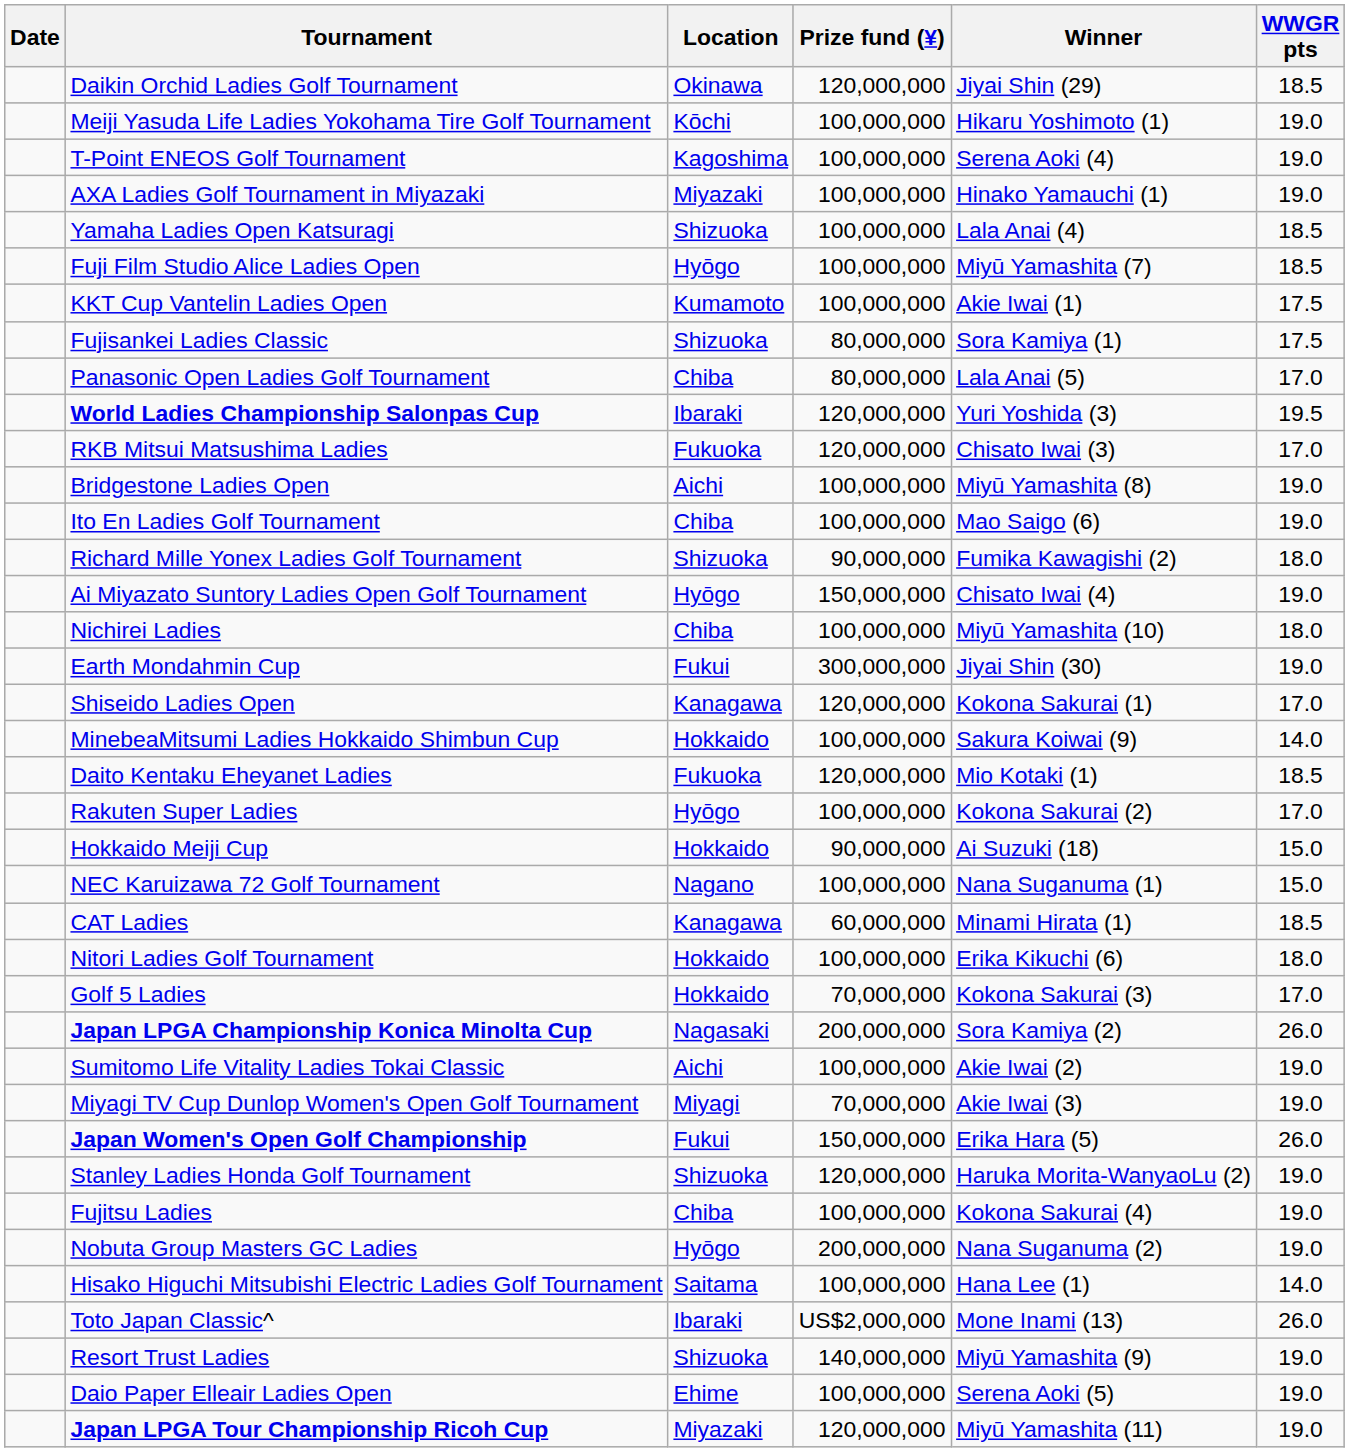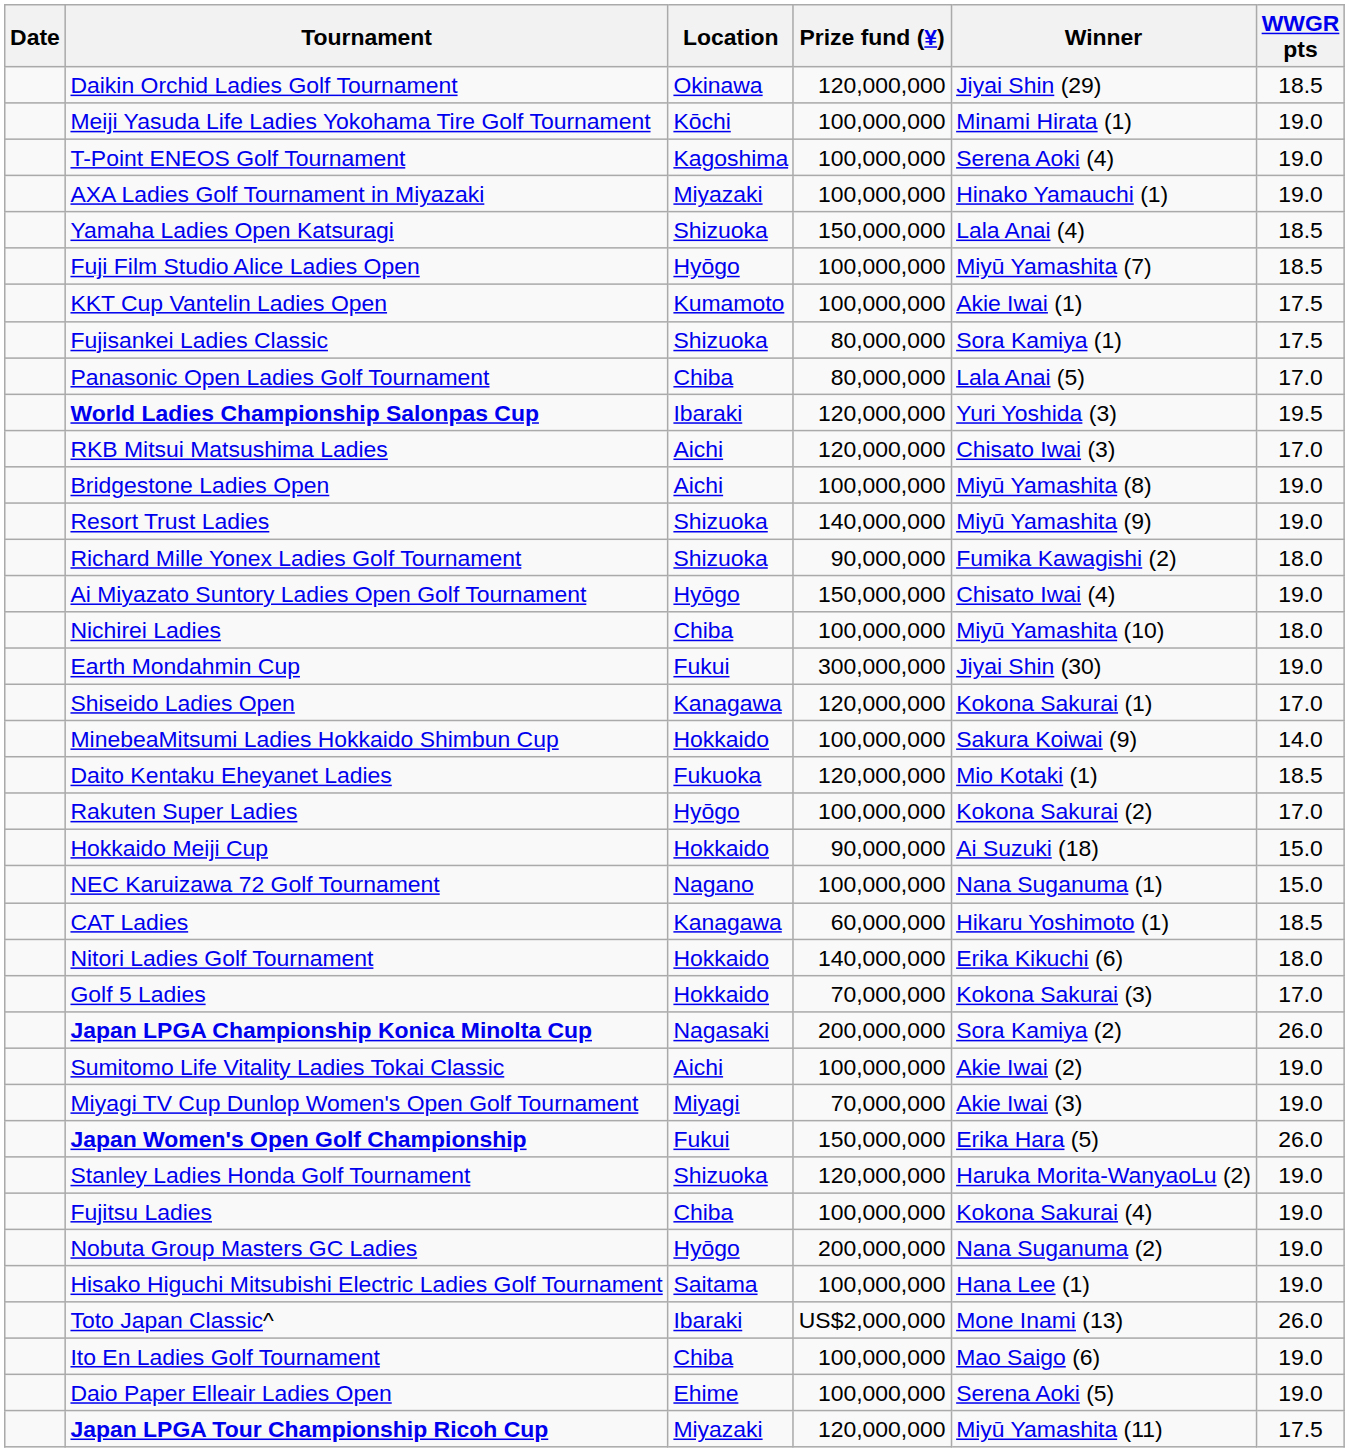 <table class="wikitable sortable" style="font-size:95%;">
 <tr>
 <th>Date</th>
 <th>Tournament</th>
 <th>Location</th>
 <th>Prize fund (<a href='#'>¥</a>)</th>
 <th>Winner</th>
 <th><a href='#'>WWGR</a><br>pts</th>
 </tr>
 <tr>
 <td></td>
 <td><a href='#'>Daikin Orchid Ladies Golf Tournament</a></td>
 <td><a href='#'>Okinawa</a></td>
 <td align=right>120,000,000</td>
 <td> <a href='#'>Jiyai Shin</a> (29)</td>
 <td align=center>18.5</td>
 </tr>
 <tr>
 <td></td>
 <td><a href='#'>Meiji Yasuda Life Ladies Yokohama Tire Golf Tournament</a></td>
 <td><a href='#'>Kōchi</a></td>
 <td align=right>100,000,000</td>
-<td> <a href='#'>Hikaru Yoshimoto</a> (1)</td>
+<td> <a href='#'>Minami Hirata</a> (1)</td>
 <td align=center>19.0</td>
 </tr>
 <tr>
 <td></td>
 <td><a href='#'>T-Point ENEOS Golf Tournament</a></td>
 <td><a href='#'>Kagoshima</a></td>
 <td align=right>100,000,000</td>
 <td> <a href='#'>Serena Aoki</a> (4)</td>
 <td align=center>19.0</td>
 </tr>
 <tr>
 <td></td>
 <td><a href='#'>AXA Ladies Golf Tournament in Miyazaki</a></td>
 <td><a href='#'>Miyazaki</a></td>
 <td align=right>100,000,000</td>
 <td> <a href='#'>Hinako Yamauchi</a> (1)</td>
 <td align=center>19.0</td>
 </tr>
 <tr>
 <td></td>
 <td><a href='#'>Yamaha Ladies Open Katsuragi</a></td>
 <td><a href='#'>Shizuoka</a></td>
-<td align=right>100,000,000</td>
+<td align=right>150,000,000</td>
 <td> <a href='#'>Lala Anai</a> (4)</td>
 <td align=center>18.5</td>
 </tr>
 <tr>
 <td></td>
 <td><a href='#'>Fuji Film Studio Alice Ladies Open</a></td>
 <td><a href='#'>Hyōgo</a></td>
 <td align=right>100,000,000</td>
 <td> <a href='#'>Miyū Yamashita</a> (7)</td>
 <td align=center>18.5</td>
 </tr>
 <tr>
 <td></td>
 <td><a href='#'>KKT Cup Vantelin Ladies Open</a></td>
 <td><a href='#'>Kumamoto</a></td>
 <td align=right>100,000,000</td>
 <td> <a href='#'>Akie Iwai</a> (1)</td>
 <td align=center>17.5</td>
 </tr>
 <tr>
 <td></td>
 <td><a href='#'>Fujisankei Ladies Classic</a></td>
 <td><a href='#'>Shizuoka</a></td>
 <td align=right>80,000,000</td>
 <td> <a href='#'>Sora Kamiya</a> (1)</td>
 <td align=center>17.5</td>
 </tr>
 <tr>
 <td></td>
 <td><a href='#'>Panasonic Open Ladies Golf Tournament</a></td>
 <td><a href='#'>Chiba</a></td>
 <td align=right>80,000,000</td>
 <td> <a href='#'>Lala Anai</a> (5)</td>
 <td align=center>17.0</td>
 </tr>
 <tr>
 <td></td>
 <td><strong><a href='#'>World Ladies Championship Salonpas Cup</a></strong></td>
 <td><a href='#'>Ibaraki</a></td>
 <td align=right>120,000,000</td>
 <td> <a href='#'>Yuri Yoshida</a> (3)</td>
 <td align=center>19.5</td>
 </tr>
 <tr>
 <td></td>
 <td><a href='#'>RKB Mitsui Matsushima Ladies</a></td>
-<td><a href='#'>Fukuoka</a></td>
+<td><a href='#'>Aichi</a></td>
 <td align=right>120,000,000</td>
 <td> <a href='#'>Chisato Iwai</a> (3)</td>
 <td align=center>17.0</td>
 </tr>
 <tr>
 <td></td>
 <td><a href='#'>Bridgestone Ladies Open</a></td>
 <td><a href='#'>Aichi</a></td>
 <td align=right>100,000,000</td>
 <td> <a href='#'>Miyū Yamashita</a> (8)</td>
 <td align=center>19.0</td>
 </tr>
 <tr>
 <td></td>
-<td><a href='#'>Ito En Ladies Golf Tournament</a></td>
-<td><a href='#'>Chiba</a></td>
-<td align=right>100,000,000</td>
-<td> <a href='#'>Mao Saigo</a> (6)</td>
+<td><a href='#'>Resort Trust Ladies</a></td>
+<td><a href='#'>Shizuoka</a></td>
+<td align=right>140,000,000</td>
+<td> <a href='#'>Miyū Yamashita</a> (9)</td>
 <td align=center>19.0</td>
 </tr>
 <tr>
 <td></td>
 <td><a href='#'>Richard Mille Yonex Ladies Golf Tournament</a></td>
 <td><a href='#'>Shizuoka</a></td>
 <td align=right>90,000,000</td>
 <td> <a href='#'>Fumika Kawagishi</a> (2)</td>
 <td align=center>18.0</td>
 </tr>
 <tr>
 <td></td>
 <td><a href='#'>Ai Miyazato Suntory Ladies Open Golf Tournament</a></td>
 <td><a href='#'>Hyōgo</a></td>
 <td align=right>150,000,000</td>
 <td> <a href='#'>Chisato Iwai</a> (4)</td>
 <td align=center>19.0</td>
 </tr>
 <tr>
 <td></td>
 <td><a href='#'>Nichirei Ladies</a></td>
 <td><a href='#'>Chiba</a></td>
 <td align=right>100,000,000</td>
 <td> <a href='#'>Miyū Yamashita</a> (10)</td>
 <td align=center>18.0</td>
 </tr>
 <tr>
 <td></td>
 <td><a href='#'>Earth Mondahmin Cup</a></td>
 <td><a href='#'>Fukui</a></td>
 <td align=right>300,000,000</td>
 <td> <a href='#'>Jiyai Shin</a> (30)</td>
 <td align=center>19.0</td>
 </tr>
 <tr>
 <td></td>
 <td><a href='#'>Shiseido Ladies Open</a></td>
 <td><a href='#'>Kanagawa</a></td>
 <td align=right>120,000,000</td>
 <td> <a href='#'>Kokona Sakurai</a> (1)</td>
 <td align=center>17.0</td>
 </tr>
 <tr>
 <td></td>
 <td><a href='#'>MinebeaMitsumi Ladies Hokkaido Shimbun Cup</a></td>
 <td><a href='#'>Hokkaido</a></td>
 <td align=right>100,000,000</td>
 <td> <a href='#'>Sakura Koiwai</a> (9)</td>
 <td align=center>14.0</td>
 </tr>
 <tr>
 <td></td>
 <td><a href='#'>Daito Kentaku Eheyanet Ladies</a></td>
 <td><a href='#'>Fukuoka</a></td>
 <td align=right>120,000,000</td>
 <td> <a href='#'>Mio Kotaki</a> (1)</td>
 <td align=center>18.5</td>
 </tr>
 <tr>
 <td></td>
 <td><a href='#'>Rakuten Super Ladies</a></td>
 <td><a href='#'>Hyōgo</a></td>
 <td align=right>100,000,000</td>
 <td> <a href='#'>Kokona Sakurai</a> (2)</td>
 <td align=center>17.0</td>
 </tr>
 <tr>
 <td></td>
 <td><a href='#'>Hokkaido Meiji Cup</a></td>
 <td><a href='#'>Hokkaido</a></td>
 <td align=right>90,000,000</td>
 <td> <a href='#'>Ai Suzuki</a> (18)</td>
 <td align=center>15.0</td>
 </tr>
 <tr>
 <td></td>
 <td><a href='#'>NEC Karuizawa 72 Golf Tournament</a></td>
 <td><a href='#'>Nagano</a></td>
 <td align=right>100,000,000</td>
 <td> <a href='#'>Nana Suganuma</a> (1)</td>
 <td align=center>15.0</td>
 </tr>
 <tr>
 <td></td>
 <td><a href='#'>CAT Ladies</a></td>
 <td><a href='#'>Kanagawa</a></td>
 <td align=right>60,000,000</td>
-<td> <a href='#'>Minami Hirata</a> (1)</td>
+<td> <a href='#'>Hikaru Yoshimoto</a> (1)</td>
 <td align=center>18.5</td>
 </tr>
 <tr>
 <td></td>
 <td><a href='#'>Nitori Ladies Golf Tournament</a></td>
 <td><a href='#'>Hokkaido</a></td>
-<td align=right>100,000,000</td>
+<td align=right>140,000,000</td>
 <td> <a href='#'>Erika Kikuchi</a> (6)</td>
 <td align=center>18.0</td>
 </tr>
 <tr>
 <td></td>
 <td><a href='#'>Golf 5 Ladies</a></td>
 <td><a href='#'>Hokkaido</a></td>
 <td align=right>70,000,000</td>
 <td> <a href='#'>Kokona Sakurai</a> (3)</td>
 <td align=center>17.0</td>
 </tr>
 <tr>
 <td></td>
 <td><strong><a href='#'>Japan LPGA Championship Konica Minolta Cup</a></strong></td>
 <td><a href='#'>Nagasaki</a></td>
 <td align=right>200,000,000</td>
 <td> <a href='#'>Sora Kamiya</a> (2)</td>
 <td align=center>26.0</td>
 </tr>
 <tr>
 <td></td>
 <td><a href='#'>Sumitomo Life Vitality Ladies Tokai Classic</a></td>
 <td><a href='#'>Aichi</a></td>
 <td align=right>100,000,000</td>
 <td> <a href='#'>Akie Iwai</a> (2)</td>
 <td align=center>19.0</td>
 </tr>
 <tr>
 <td></td>
 <td><a href='#'>Miyagi TV Cup Dunlop Women's Open Golf Tournament</a></td>
 <td><a href='#'>Miyagi</a></td>
 <td align=right>70,000,000</td>
 <td> <a href='#'>Akie Iwai</a> (3)</td>
 <td align=center>19.0</td>
 </tr>
 <tr>
 <td></td>
 <td><strong><a href='#'>Japan Women's Open Golf Championship</a></strong></td>
 <td><a href='#'>Fukui</a></td>
 <td align=right>150,000,000</td>
 <td> <a href='#'>Erika Hara</a> (5)</td>
 <td align=center>26.0</td>
 </tr>
 <tr>
 <td></td>
 <td><a href='#'>Stanley Ladies Honda Golf Tournament</a></td>
 <td><a href='#'>Shizuoka</a></td>
 <td align=right>120,000,000</td>
 <td> <a href='#'>Haruka Morita-WanyaoLu</a> (2)</td>
 <td align=center>19.0</td>
 </tr>
 <tr>
 <td></td>
 <td><a href='#'>Fujitsu Ladies</a></td>
 <td><a href='#'>Chiba</a></td>
 <td align=right>100,000,000</td>
 <td> <a href='#'>Kokona Sakurai</a> (4)</td>
 <td align=center>19.0</td>
 </tr>
 <tr>
 <td></td>
 <td><a href='#'>Nobuta Group Masters GC Ladies</a></td>
 <td><a href='#'>Hyōgo</a></td>
 <td align=right>200,000,000</td>
 <td> <a href='#'>Nana Suganuma</a> (2)</td>
 <td align=center>19.0</td>
 </tr>
 <tr>
 <td></td>
 <td><a href='#'>Hisako Higuchi Mitsubishi Electric Ladies Golf Tournament</a></td>
 <td><a href='#'>Saitama</a></td>
 <td align=right>100,000,000</td>
 <td> <a href='#'>Hana Lee</a> (1)</td>
-<td align=center>14.0</td>
+<td align=center>19.0</td>
 </tr>
 <tr>
 <td></td>
 <td><a href='#'>Toto Japan Classic</a>^</td>
 <td><a href='#'>Ibaraki</a></td>
 <td align=right>US$2,000,000</td>
 <td> <a href='#'>Mone Inami</a> (13)</td>
 <td align=center>26.0</td>
 </tr>
 <tr>
 <td></td>
-<td><a href='#'>Resort Trust Ladies</a></td>
-<td><a href='#'>Shizuoka</a></td>
-<td align=right>140,000,000</td>
-<td> <a href='#'>Miyū Yamashita</a> (9)</td>
+<td><a href='#'>Ito En Ladies Golf Tournament</a></td>
+<td><a href='#'>Chiba</a></td>
+<td align=right>100,000,000</td>
+<td> <a href='#'>Mao Saigo</a> (6)</td>
 <td align=center>19.0</td>
 </tr>
 <tr>
 <td></td>
 <td><a href='#'>Daio Paper Elleair Ladies Open</a></td>
 <td><a href='#'>Ehime</a></td>
 <td align=right>100,000,000</td>
 <td> <a href='#'>Serena Aoki</a> (5)</td>
 <td align=center>19.0</td>
 </tr>
 <tr>
 <td></td>
 <td><strong><a href='#'>Japan LPGA Tour Championship Ricoh Cup</a></strong></td>
 <td><a href='#'>Miyazaki</a></td>
 <td align=right>120,000,000</td>
 <td> <a href='#'>Miyū Yamashita</a> (11)</td>
-<td align=center>19.0</td>
+<td align=center>17.5</td>
 </tr>
 </table>
